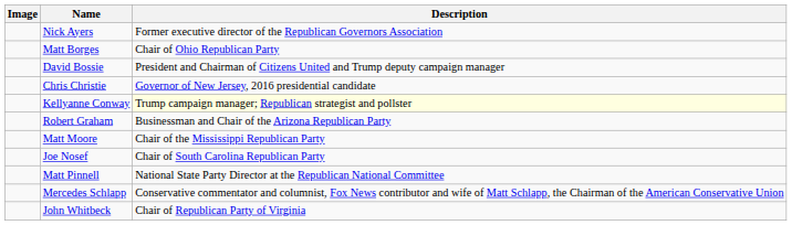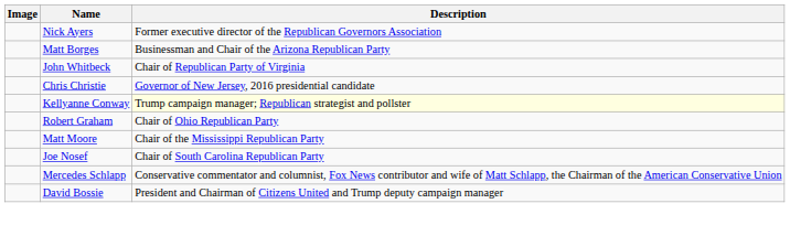 <table class="wikitable">
 <tr>
 <th>Image</th>
 <th>Name</th>
 <th>Description</th>
 </tr>
 <tr>
 <td></td>
 <td><a href='#'>Nick Ayers</a></td>
 <td>Former executive director of the <a href='#'>Republican Governors Association</a></td>
 </tr>
 <tr>
 <td></td>
 <td><a href='#'>Matt Borges</a></td>
-<td>Chair of <a href='#'>Ohio Republican Party</a></td>
+<td>Businessman and Chair of the <a href='#'>Arizona Republican Party</a></td>
 </tr>
 <tr>
 <td></td>
-<td><a href='#'>David Bossie</a></td>
-<td>President and Chairman of <a href='#'>Citizens United</a> and Trump deputy campaign manager</td>
+<td><a href='#'>John Whitbeck</a></td>
+<td>Chair of <a href='#'>Republican Party of Virginia</a></td>
 </tr>
 <tr>
 <td></td>
 <td><a href='#'>Chris Christie</a></td>
 <td><a href='#'>Governor of New Jersey</a>, 2016 presidential candidate</td>
 </tr>
 <tr>
 <td></td>
 <td><a href='#'>Kellyanne Conway</a></td>
 <td style="background: lightyellow;">Trump campaign manager; <a href='#'>Republican</a> strategist and pollster</td>
 </tr>
 <tr>
 <td></td>
 <td><a href='#'>Robert Graham</a></td>
-<td>Businessman and Chair of the <a href='#'>Arizona Republican Party</a></td>
+<td>Chair of <a href='#'>Ohio Republican Party</a></td>
 </tr>
 <tr>
 <td></td>
 <td><a href='#'>Matt Moore</a></td>
 <td>Chair of the <a href='#'>Mississippi Republican Party</a></td>
 </tr>
 <tr>
 <td></td>
 <td><a href='#'>Joe Nosef</a></td>
 <td>Chair of <a href='#'>South Carolina Republican Party</a></td>
 </tr>
 <tr>
 <td></td>
-<td><a href='#'>Matt Pinnell</a></td>
-<td>National State Party Director at the <a href='#'>Republican National Committee</a></td>
-</tr>
-<tr>
-<td></td>
 <td><a href='#'>Mercedes Schlapp</a></td>
 <td>Conservative commentator and columnist, <a href='#'>Fox News</a> contributor and wife of <a href='#'>Matt Schlapp</a>, the Chairman of the <a href='#'>American Conservative Union</a></td>
 </tr>
 <tr>
 <td></td>
-<td><a href='#'>John Whitbeck</a></td>
-<td>Chair of <a href='#'>Republican Party of Virginia</a></td>
+<td><a href='#'>David Bossie</a></td>
+<td>President and Chairman of <a href='#'>Citizens United</a> and Trump deputy campaign manager</td>
 </tr>
 </table>
